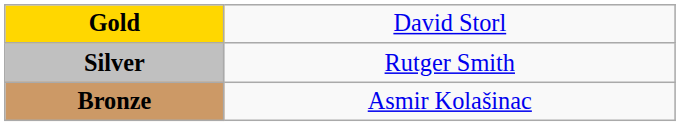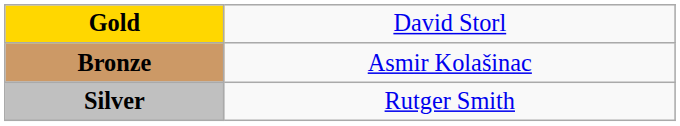 <table class="wikitable" style=" text-align:center; " width="35%">
 <tr>
 <td bgcolor="gold"><strong>Gold</strong></td>
 <td><a href='#'>David Storl</a><br>  <small><em></em></small></td>
 </tr>
 <tr>
+<td bgcolor="CC9966"><strong>Bronze</strong></td>
+<td><a href='#'>Asmir Kolašinac</a><br>  <small><em></em></small></td>
+</tr>
+<tr>
 <td bgcolor="silver"><strong>Silver</strong></td>
 <td><a href='#'>Rutger Smith</a><br>  <small><em></em></small></td>
 </tr>
-<tr>
-<td bgcolor="CC9966"><strong>Bronze</strong></td>
-<td><a href='#'>Asmir Kolašinac</a><br>  <small><em></em></small></td>
-</tr>
 </table>
